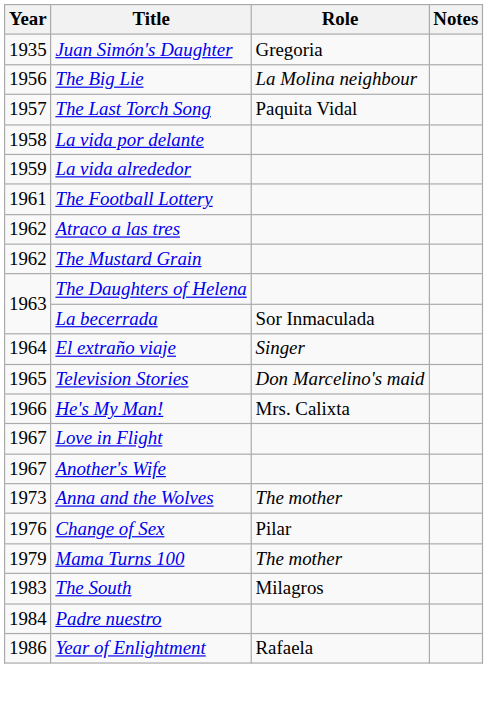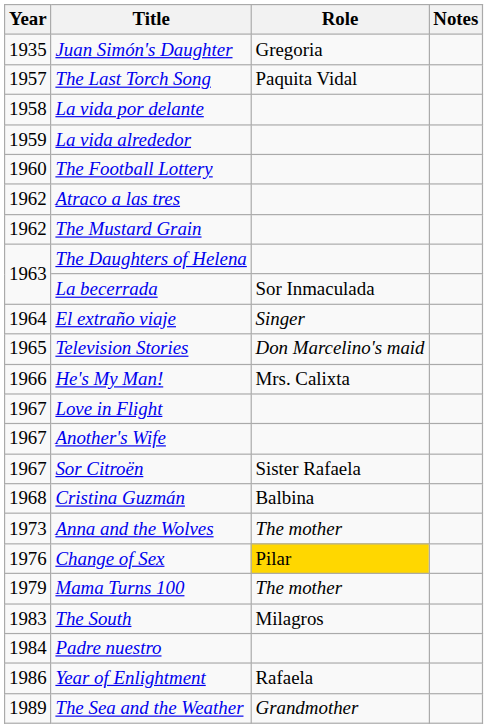 <table class="wikitable sortable">
 <tr>
 <th>Year</th>
 <th>Title</th>
 <th>Role</th>
 <th class="unsortable">Notes</th>
 </tr>
 <tr>
 <td>1935</td>
 <td><em><a href='#'>Juan Simón's Daughter</a></em></td>
 <td>Gregoria</td>
-<td></td>
-</tr>
-<tr>
-<td>1956</td>
-<td><em><a href='#'>The Big Lie</a></em></td>
-<td><em>La Molina neighbour</em></td>
 <td></td>
 </tr>
 <tr>
 <td>1957</td>
 <td><em><a href='#'>The Last Torch Song</a></em></td>
 <td>Paquita Vidal</td>
 <td></td>
 </tr>
 <tr>
 <td>1958</td>
 <td><em><a href='#'>La vida por delante</a></em></td>
 <td></td>
 <td></td>
 </tr>
 <tr>
 <td>1959</td>
 <td><em><a href='#'>La vida alrededor</a></em></td>
 <td></td>
 <td></td>
 </tr>
 <tr>
-<td>1961</td>
+<td>1960</td>
 <td><em><a href='#'>The Football Lottery</a></em></td>
 <td></td>
 <td></td>
 </tr>
 <tr>
 <td>1962</td>
 <td><em><a href='#'>Atraco a las tres</a></em></td>
 <td></td>
 <td></td>
 </tr>
 <tr>
 <td>1962</td>
 <td><em><a href='#'>The Mustard Grain</a></em></td>
 <td></td>
 <td></td>
 </tr>
 <tr>
 <td rowspan=2>1963</td>
 <td><em><a href='#'>The Daughters of Helena</a></em></td>
 <td></td>
 <td></td>
 </tr>
 <tr>
 <td><em><a href='#'>La becerrada</a></em></td>
 <td>Sor Inmaculada</td>
 <td></td>
 </tr>
 <tr>
 <td>1964</td>
 <td><em><a href='#'>El extraño viaje</a></em></td>
 <td><em>Singer</em></td>
 <td></td>
 </tr>
 <tr>
 <td>1965</td>
 <td><em><a href='#'>Television Stories</a></em></td>
 <td><em>Don Marcelino's maid</em></td>
 <td></td>
 </tr>
 <tr>
 <td>1966</td>
 <td><em><a href='#'>He's My Man!</a></em></td>
 <td>Mrs. Calixta</td>
 <td></td>
 </tr>
 <tr>
 <td>1967</td>
 <td><em><a href='#'>Love in Flight</a></em></td>
 <td></td>
 <td></td>
 </tr>
 <tr>
 <td>1967</td>
 <td><em><a href='#'>Another's Wife</a></em></td>
 <td></td>
 <td></td>
 </tr>
 <tr>
+<td>1967</td>
+<td><em><a href='#'>Sor Citroën</a></em></td>
+<td>Sister Rafaela</td>
+<td></td>
+</tr>
+<tr>
+<td>1968</td>
+<td><em><a href='#'>Cristina Guzmán</a></em></td>
+<td>Balbina</td>
+<td></td>
+</tr>
+<tr>
 <td>1973</td>
 <td><em><a href='#'>Anna and the Wolves</a></em></td>
 <td><em>The mother</em></td>
 <td></td>
 </tr>
 <tr>
 <td>1976</td>
 <td><em><a href='#'>Change of Sex</a></em></td>
-<td>Pilar</td>
+<td style="background: gold;">Pilar</td>
 <td></td>
 </tr>
 <tr>
 <td>1979</td>
 <td><em><a href='#'>Mama Turns 100</a></em></td>
 <td><em>The mother</em></td>
 <td></td>
 </tr>
 <tr>
 <td>1983</td>
 <td><em><a href='#'>The South</a></em></td>
 <td>Milagros</td>
 <td></td>
 </tr>
 <tr>
 <td>1984</td>
 <td><em><a href='#'>Padre nuestro</a></em></td>
 <td></td>
 <td></td>
 </tr>
 <tr>
 <td>1986</td>
 <td><em><a href='#'>Year of Enlightment</a></em></td>
 <td>Rafaela</td>
 <td></td>
 </tr>
+<tr>
+<td>1989</td>
+<td><em><a href='#'>The Sea and the Weather</a></em></td>
+<td><em>Grandmother</em></td>
+<td></td>
+</tr>
 </table>
